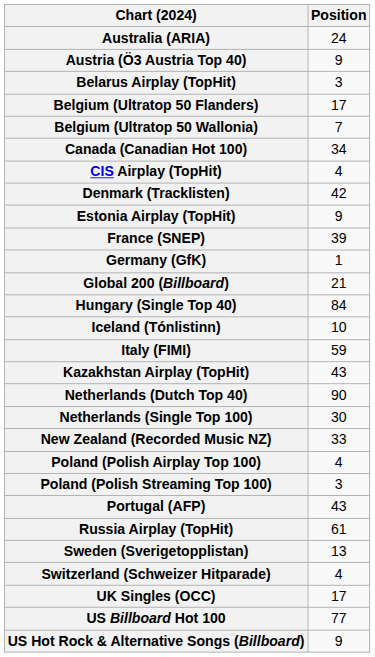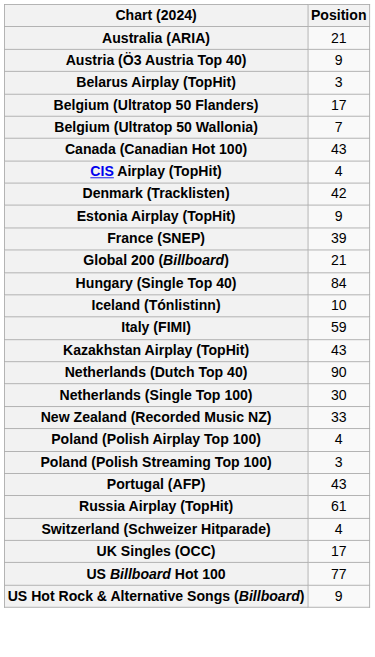 <table class="wikitable sortable plainrowheaders" style="text-align:center">
 <tr>
 <th scope="col">Chart (2024)</th>
 <th scope="col">Position</th>
 </tr>
 <tr>
 <th scope="row">Australia (ARIA)</th>
-<td>24</td>
+<td>21</td>
 </tr>
 <tr>
 <th scope="row">Austria (Ö3 Austria Top 40)</th>
 <td>9</td>
 </tr>
 <tr>
 <th scope="row">Belarus Airplay (TopHit)</th>
 <td>3</td>
 </tr>
 <tr>
 <th scope="row">Belgium (Ultratop 50 Flanders)</th>
 <td>17</td>
 </tr>
 <tr>
 <th scope="row">Belgium (Ultratop 50 Wallonia)</th>
 <td>7</td>
 </tr>
 <tr>
 <th scope="row">Canada (Canadian Hot 100)</th>
-<td>34</td>
+<td>43</td>
 </tr>
 <tr>
 <th scope="row"><a href='#'>CIS</a> Airplay (TopHit)</th>
 <td>4</td>
 </tr>
 <tr>
 <th scope="row">Denmark (Tracklisten)</th>
 <td>42</td>
 </tr>
 <tr>
 <th scope="row">Estonia Airplay (TopHit)</th>
 <td>9</td>
 </tr>
 <tr>
 <th scope="row">France (SNEP)</th>
 <td>39</td>
-</tr>
-<tr>
-<th scope="row">Germany (GfK)</th>
-<td>1</td>
 </tr>
 <tr>
 <th scope="row">Global 200 (<em>Billboard</em>)</th>
 <td>21</td>
 </tr>
 <tr>
 <th scope="row">Hungary (Single Top 40)</th>
 <td>84</td>
 </tr>
 <tr>
 <th scope="row">Iceland (Tónlistinn)</th>
 <td>10</td>
 </tr>
 <tr>
 <th scope="row">Italy (FIMI)</th>
 <td>59</td>
 </tr>
 <tr>
 <th scope="row">Kazakhstan Airplay (TopHit)</th>
 <td>43</td>
 </tr>
 <tr>
 <th scope="row">Netherlands (Dutch Top 40)</th>
 <td>90</td>
 </tr>
 <tr>
 <th scope="row">Netherlands (Single Top 100)</th>
 <td>30</td>
 </tr>
 <tr>
 <th scope="row">New Zealand (Recorded Music NZ)</th>
 <td>33</td>
 </tr>
 <tr>
 <th scope="row">Poland (Polish Airplay Top 100)</th>
 <td>4</td>
 </tr>
 <tr>
 <th scope="row">Poland (Polish Streaming Top 100)</th>
 <td>3</td>
 </tr>
 <tr>
 <th scope="row">Portugal (AFP)</th>
 <td>43</td>
 </tr>
 <tr>
 <th scope="row">Russia Airplay (TopHit)</th>
 <td>61</td>
 </tr>
 <tr>
-<th scope="row">Sweden (Sverigetopplistan)</th>
-<td>13</td>
-</tr>
-<tr>
 <th scope="row">Switzerland (Schweizer Hitparade)</th>
 <td>4</td>
 </tr>
 <tr>
 <th scope="row">UK Singles (OCC)</th>
 <td>17</td>
 </tr>
 <tr>
 <th scope="row">US <em>Billboard</em> Hot 100</th>
 <td>77</td>
 </tr>
 <tr>
 <th scope="row">US Hot Rock & Alternative Songs (<em>Billboard</em>)</th>
 <td>9</td>
 </tr>
 </table>
